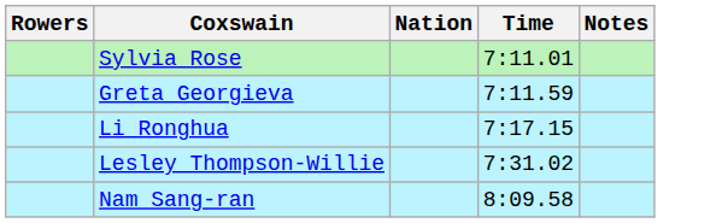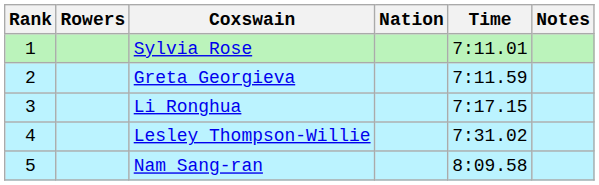 <table class="wikitable sortable" style="text-align:center">
 <tr>
+<th>Rank</th>
 <th>Rowers</th>
 <th>Coxswain</th>
 <th>Nation</th>
 <th>Time</th>
 <th>Notes</th>
 </tr>
 <tr bgcolor=bbf3bb>
+<td>1</td>
 <td align=left data-sort-value="Doberschütz, Gerlinde"></td>
 <td align=left data-sort-value="Rose, Sylvia"><a href='#'>Sylvia Rose</a></td>
 <td align=left></td>
 <td>7:11.01</td>
 <td></td>
 </tr>
 <tr bgcolor=bbf3ff>
+<td>2</td>
 <td align=left data-sort-value="Stoichkova, Olya"></td>
 <td align=left data-sort-value="Georgieva, Greta"><a href='#'>Greta Georgieva</a></td>
 <td align=left></td>
 <td>7:11.59</td>
 <td></td>
 </tr>
 <tr bgcolor=bbf3ff>
+<td>3</td>
 <td align=left></td>
 <td align=left><a href='#'>Li Ronghua</a></td>
 <td align=left></td>
 <td>7:17.15</td>
 <td></td>
 </tr>
 <tr bgcolor=bbf3ff>
+<td>4</td>
 <td align=left data-sort-value="Clarke, Heather"></td>
 <td align=left data-sort-value="Thompson-Willie, Lesley"><a href='#'>Lesley Thompson-Willie</a></td>
 <td align=left></td>
 <td>7:31.02</td>
 <td></td>
 </tr>
 <tr bgcolor=bbf3ff>
+<td>5</td>
 <td align=left></td>
 <td align=left><a href='#'>Nam Sang-ran</a></td>
 <td align=left></td>
 <td>8:09.58</td>
 <td></td>
 </tr>
 </table>
